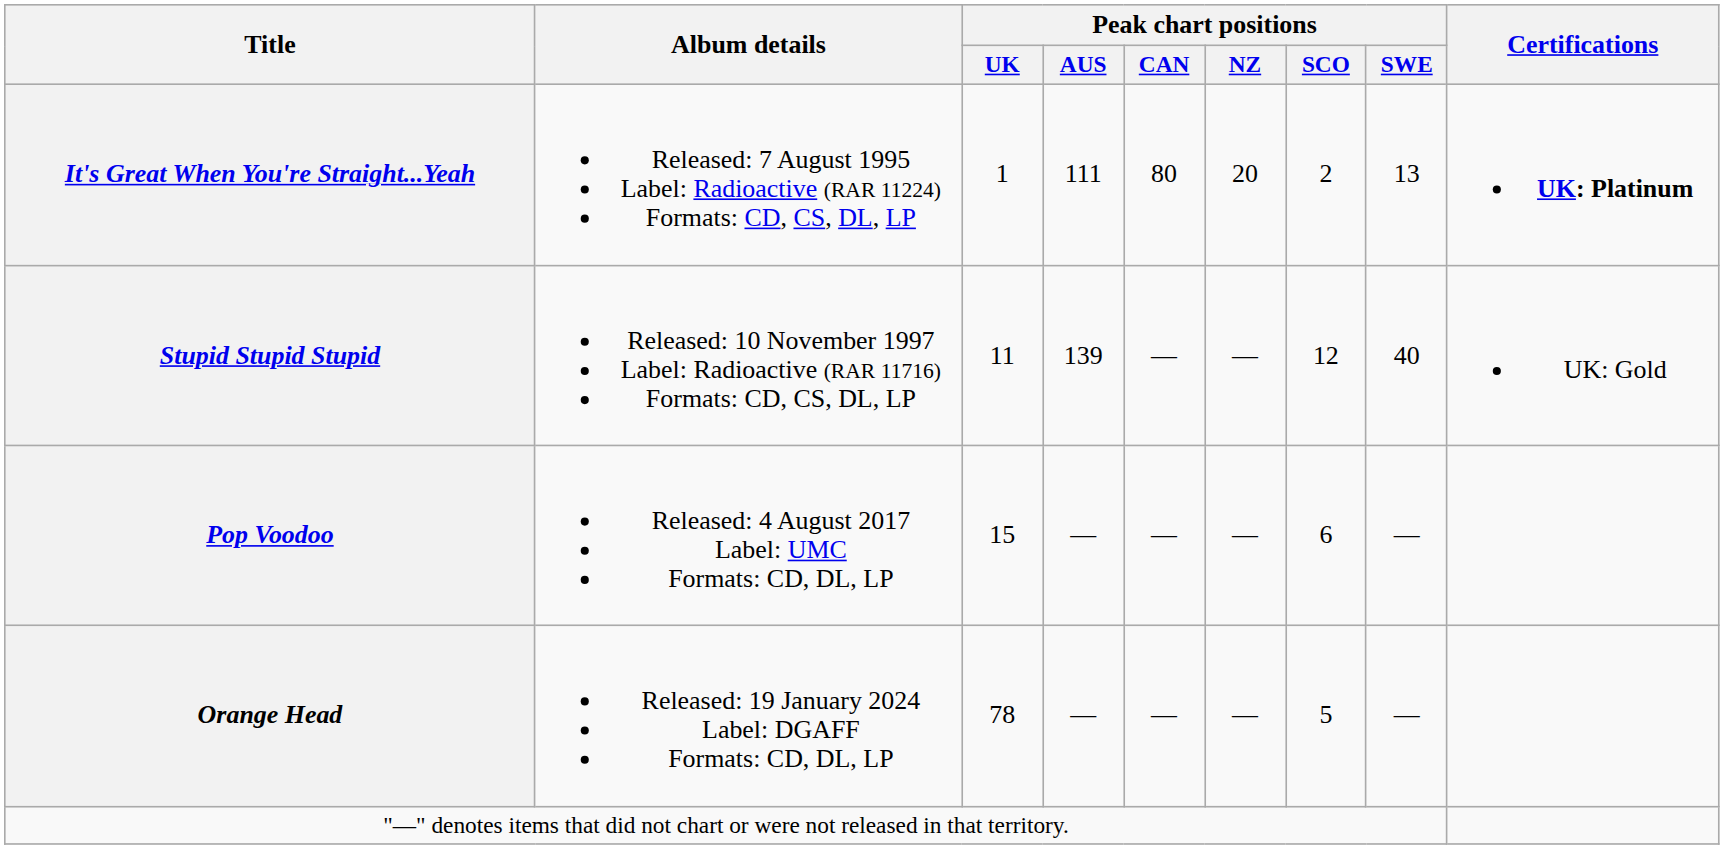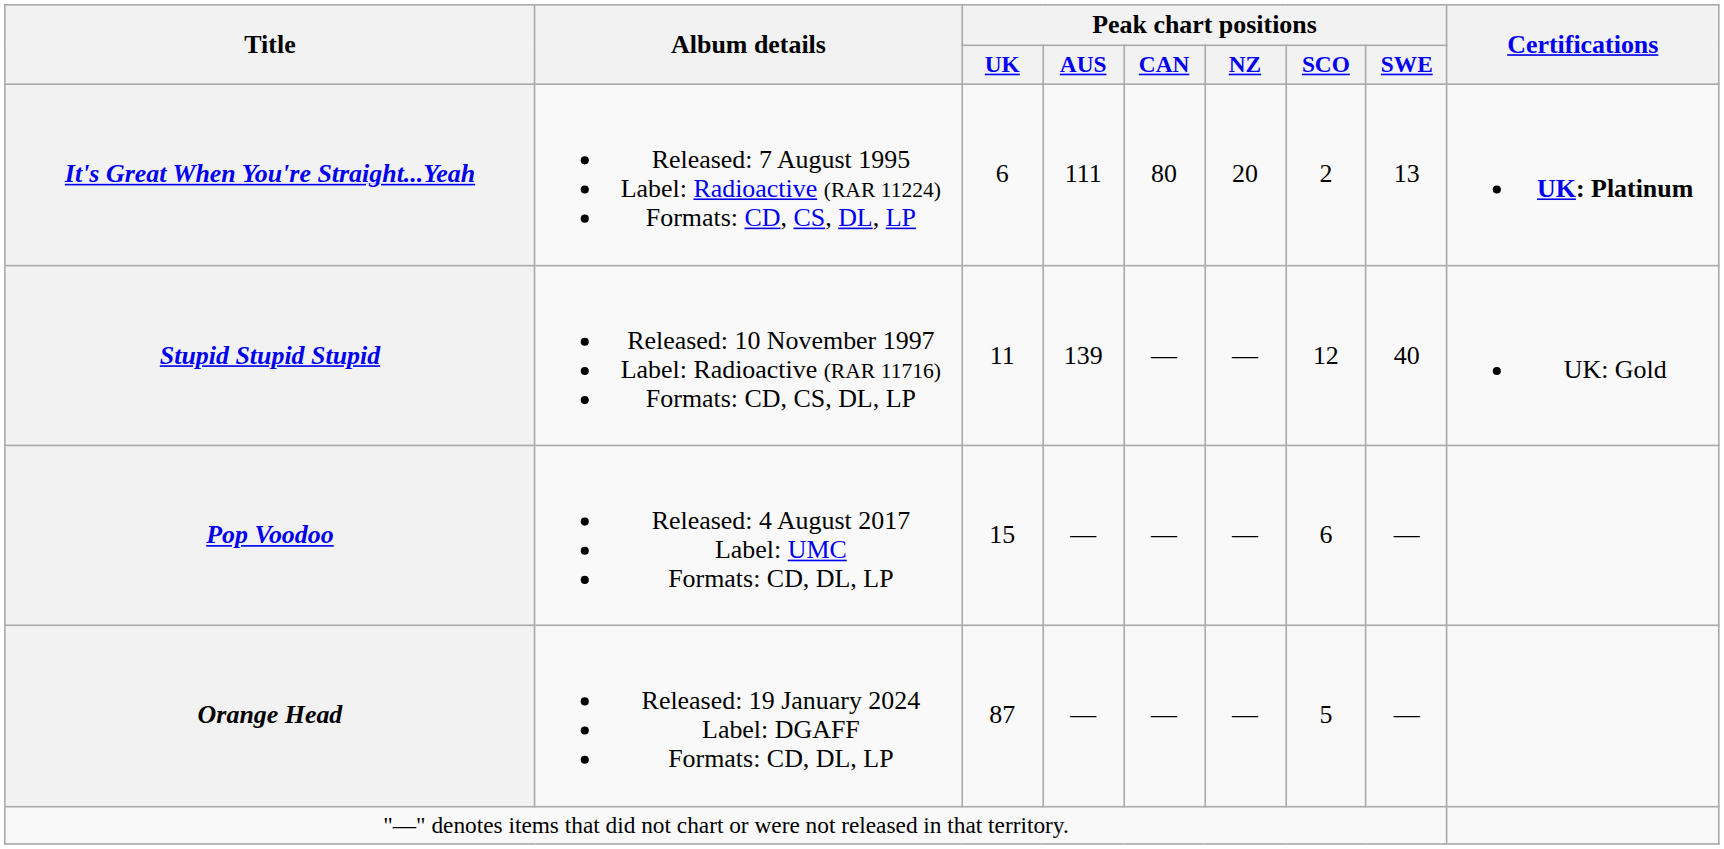 <table class="wikitable plainrowheaders" style="text-align:center;">
 <tr>
 <th scope="col" rowspan="2" style="width:20em;">Title</th>
 <th scope="col" rowspan="2" style="width:16em;">Album details</th>
 <th scope="col" colspan="6">Peak chart positions</th>
 <th rowspan="2" style="width:10em;"><a href='#'>Certifications</a></th>
 </tr>
 <tr>
 <th style="width:3em;font-size:90%;"><a href='#'>UK</a><br></th>
 <th style="width:3em;font-size:90%;"><a href='#'>AUS</a><br></th>
 <th style="width:3em;font-size:90%;"><a href='#'>CAN</a><br></th>
 <th style="width:3em;font-size:90%;"><a href='#'>NZ</a><br></th>
 <th style="width:3em;font-size:90%;"><a href='#'>SCO</a><br></th>
 <th style="width:3em;font-size:90%;"><a href='#'>SWE</a><br></th>
 </tr>
 <tr>
 <th scope="row"><em><a href='#'>It's Great When You're Straight...Yeah</a></em></th>
 <td><br><ul><li>Released: 7 August 1995</li><li>Label: <a href='#'>Radioactive</a> <small>(RAR 11224)</small></li><li>Formats: <a href='#'>CD</a>, <a href='#'>CS</a>, <a href='#'>DL</a>, <a href='#'>LP</a></li></ul></td>
-<td>1</td>
+<td>6</td>
 <td>111</td>
 <td>80</td>
 <td>20</td>
 <td>2</td>
 <td>13</td>
 <td><strong><br><ul><li><a href='#'>UK</a>: Platinum</li></ul></strong></td>
 </tr>
 <tr>
 <th scope="row"><em><a href='#'>Stupid Stupid Stupid</a></em></th>
 <td><br><ul><li>Released: 10 November 1997</li><li>Label: Radioactive <small>(RAR 11716)</small></li><li>Formats: CD, CS, DL, LP</li></ul></td>
 <td>11</td>
 <td>139</td>
 <td>—</td>
 <td>—</td>
 <td>12</td>
 <td>40</td>
 <td><br><ul><li>UK: Gold</li></ul></td>
 </tr>
 <tr>
 <th scope="row"><em><a href='#'>Pop Voodoo</a></em></th>
 <td><br><ul><li>Released: 4 August 2017</li><li>Label: <a href='#'>UMC</a></li><li>Formats: CD, DL, LP</li></ul></td>
 <td>15</td>
 <td>—</td>
 <td>—</td>
 <td>—</td>
 <td>6</td>
 <td>—</td>
 <td></td>
 </tr>
 <tr>
 <th scope="row"><em>Orange Head</em></th>
 <td><br><ul><li>Released: 19 January 2024</li><li>Label: DGAFF</li><li>Formats: CD, DL, LP</li></ul></td>
-<td>78</td>
+<td>87</td>
 <td>—</td>
 <td>—</td>
 <td>—</td>
 <td>5</td>
 <td>—</td>
 <td></td>
 </tr>
 <tr>
 <td colspan="8" align="center" style="font-size:90%">"—" denotes items that did not chart or were not released in that territory.</td>
 </tr>
 </table>
